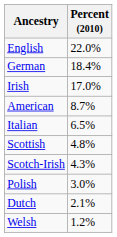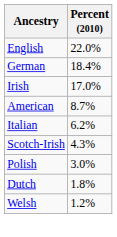 <table class="wikitable sortable collapsible" style="font-size: 90%;">
 <tr>
 <th>Ancestry</th>
 <th>Percent<br><small>(2010)</small></th>
 </tr>
 <tr>
 <td><a href='#'>English</a> </td>
 <td>22.0%</td>
 </tr>
 <tr>
 <td><a href='#'>German</a> </td>
 <td>18.4%</td>
 </tr>
 <tr>
 <td><a href='#'>Irish</a> </td>
 <td>17.0%</td>
 </tr>
 <tr>
 <td><a href='#'>American</a> </td>
 <td>8.7%</td>
 </tr>
 <tr>
 <td><a href='#'>Italian</a> </td>
-<td>6.5%</td>
-</tr>
-<tr>
-<td><a href='#'>Scottish</a> </td>
-<td>4.8%</td>
+<td>6.2%</td>
 </tr>
 <tr>
 <td><a href='#'>Scotch-Irish</a> </td>
 <td>4.3%</td>
 </tr>
 <tr>
 <td><a href='#'>Polish</a> </td>
 <td>3.0%</td>
 </tr>
 <tr>
 <td><a href='#'>Dutch</a> </td>
-<td>2.1%</td>
+<td>1.8%</td>
 </tr>
 <tr>
 <td><a href='#'>Welsh</a> </td>
 <td>1.2%</td>
 </tr>
 </table>
